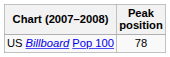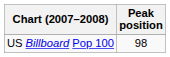 <table class="wikitable sortable">
 <tr>
 <th>Chart (2007–2008)</th>
 <th>Peak<br>position</th>
 </tr>
 <tr>
 </tr>
 <tr>
 </tr>
 <tr>
 <td>US <em><a href='#'>Billboard</a></em> <a href='#'>Pop 100</a></td>
-<td align="center">78</td>
+<td align="center">98</td>
 </tr>
 </table>
